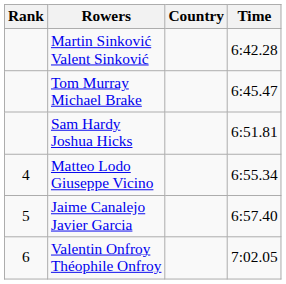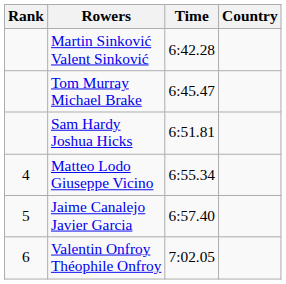 <table class="wikitable" style="text-align:center">
 <tr>
 <th>Rank</th>
 <th>Rowers</th>
+<th>Time</th>
 <th>Country</th>
-<th>Time</th>
 </tr>
 <tr>
 <td></td>
 <td align="left"><a href='#'>Martin Sinković</a><br><a href='#'>Valent Sinković</a></td>
+<td>6:42.28</td>
 <td align="left"></td>
-<td>6:42.28</td>
 </tr>
 <tr>
 <td></td>
 <td align="left"><a href='#'>Tom Murray</a><br><a href='#'>Michael Brake</a></td>
+<td>6:45.47</td>
 <td align="left"></td>
-<td>6:45.47</td>
 </tr>
 <tr>
 <td></td>
 <td align="left"><a href='#'>Sam Hardy</a><br><a href='#'>Joshua Hicks</a></td>
+<td>6:51.81</td>
 <td align="left"></td>
-<td>6:51.81</td>
 </tr>
 <tr>
 <td>4</td>
 <td align="left"><a href='#'>Matteo Lodo</a><br><a href='#'>Giuseppe Vicino</a></td>
+<td>6:55.34</td>
 <td align="left"></td>
-<td>6:55.34</td>
 </tr>
 <tr>
 <td>5</td>
 <td align="left"><a href='#'>Jaime Canalejo</a><br><a href='#'>Javier Garcia</a></td>
+<td>6:57.40</td>
 <td align="left"></td>
-<td>6:57.40</td>
 </tr>
 <tr>
 <td>6</td>
 <td align="left"><a href='#'>Valentin Onfroy</a><br><a href='#'>Théophile Onfroy</a></td>
+<td>7:02.05</td>
 <td align="left"></td>
-<td>7:02.05</td>
 </tr>
 </table>
